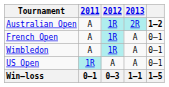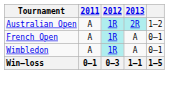 <table class=wikitable style=text-align:center;font-size:97%>
 <tr>
 <th>Tournament</th>
 <th><a href='#'>2011</a></th>
 <th><a href='#'>2012</a></th>
 <th><a href='#'>2013</a></th>
 <th></th>
 </tr>
 <tr>
 <td style="text-align:left;"><a href='#'>Australian Open</a></td>
 <td>A</td>
 <td style="background:#afeeee;"><a href='#'>1R</a></td>
 <td style="background:#afeeee;"><a href='#'>2R</a></td>
-<td><strong>1–2</strong></td>
+<td>1–2</td>
 </tr>
 <tr>
 <td style="text-align:left;"><a href='#'>French Open</a></td>
 <td>A</td>
 <td style="background:#afeeee;"><a href='#'>1R</a></td>
 <td>A</td>
 <td>0–1</td>
 </tr>
 <tr>
 <td style="text-align:left;"><a href='#'>Wimbledon</a></td>
 <td>A</td>
 <td style="background:#afeeee;"><a href='#'>1R</a></td>
 <td>A</td>
 <td>0–1</td>
 </tr>
 <tr>
-<td style="text-align:left;"><a href='#'>US Open</a></td>
-<td style="background:#afeeee;"><a href='#'>1R</a></td>
-<td>A</td>
-<td>A</td>
-<td>0–1</td>
-</tr>
-<tr>
 <th style="text-align:left;">Win–loss</th>
 <th>0–1</th>
 <th>0–3</th>
 <th>1–1</th>
 <th>1–5</th>
 </tr>
 </table>
